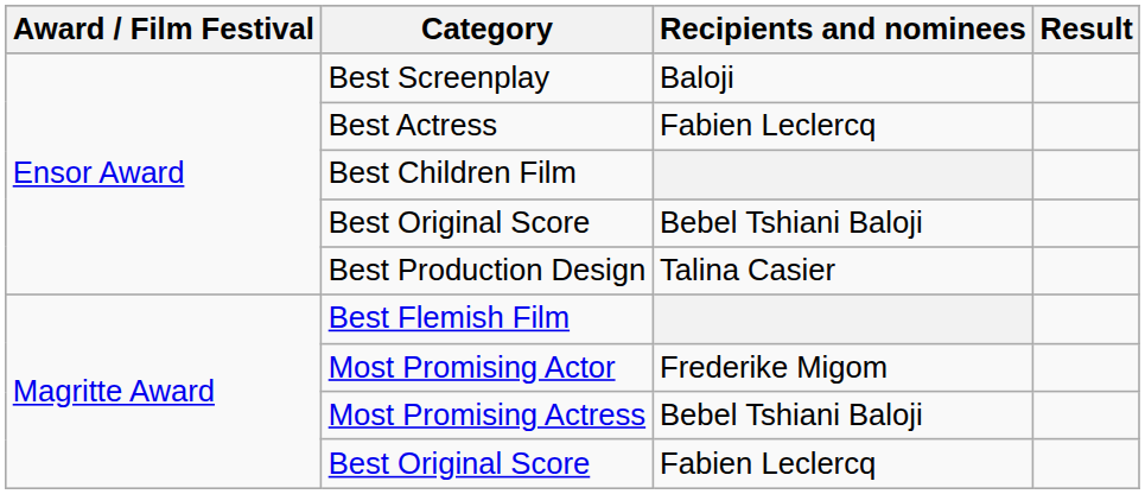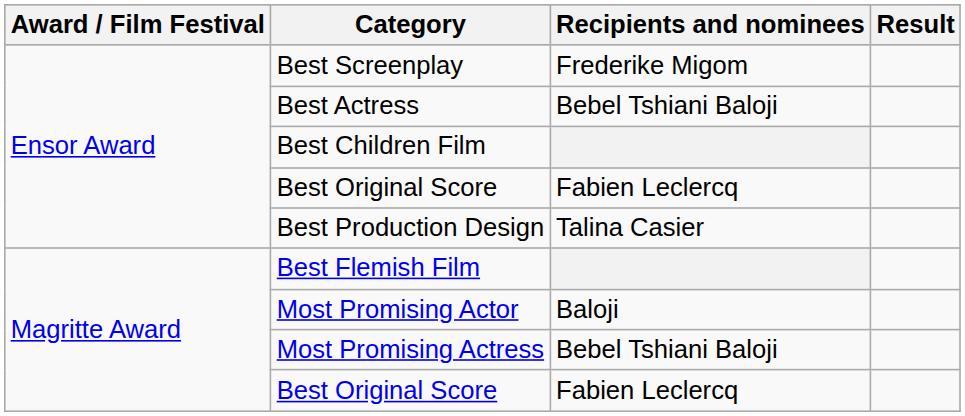 <table class="wikitable plainrowheaders sortable">
 <tr style="background:#ccc; text-align:center;">
 <th scope="col">Award / Film Festival</th>
 <th scope="col">Category</th>
 <th scope="col">Recipients and nominees</th>
 <th scope="col">Result</th>
 </tr>
 <tr>
 <td rowspan=5><a href='#'>Ensor Award</a></td>
 <td>Best Screenplay</td>
-<td>Baloji</td>
+<td>Frederike Migom</td>
 <td></td>
 </tr>
 <tr>
 <td>Best Actress</td>
-<td>Fabien Leclercq</td>
+<td>Bebel Tshiani Baloji</td>
 <td></td>
 </tr>
 <tr>
 <td>Best Children Film</td>
 <th></th>
 <td></td>
 </tr>
 <tr>
 <td>Best Original Score</td>
-<td>Bebel Tshiani Baloji</td>
+<td>Fabien Leclercq</td>
 <td></td>
 </tr>
 <tr>
 <td>Best Production Design</td>
 <td>Talina Casier</td>
 <td></td>
 </tr>
 <tr>
 <td rowspan=4><a href='#'>Magritte Award</a></td>
 <td><a href='#'>Best Flemish Film</a></td>
 <th></th>
 <td></td>
 </tr>
 <tr>
 <td><a href='#'>Most Promising Actor</a></td>
-<td>Frederike Migom</td>
+<td>Baloji</td>
 <td></td>
 </tr>
 <tr>
 <td><a href='#'>Most Promising Actress</a></td>
 <td>Bebel Tshiani Baloji</td>
 <td></td>
 </tr>
 <tr>
 <td><a href='#'>Best Original Score</a></td>
 <td>Fabien Leclercq</td>
 <td></td>
 </tr>
 </table>
